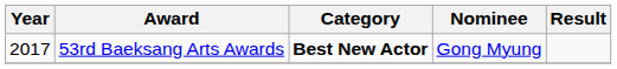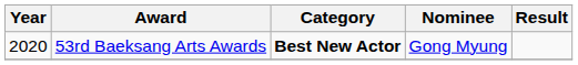 <table class="wikitable sortable plainrowheaders" style="text-align:center;">
 <tr>
 <th>Year</th>
 <th>Award</th>
 <th>Category</th>
 <th>Nominee</th>
 <th>Result</th>
 </tr>
 <tr>
-<td>2017</td>
+<td>2020</td>
 <td><a href='#'>53rd Baeksang Arts Awards</a></td>
 <td><strong>Best New Actor</strong></td>
 <td><a href='#'>Gong Myung</a></td>
 <td></td>
 </tr>
 <tr>
 </tr>
 </table>
